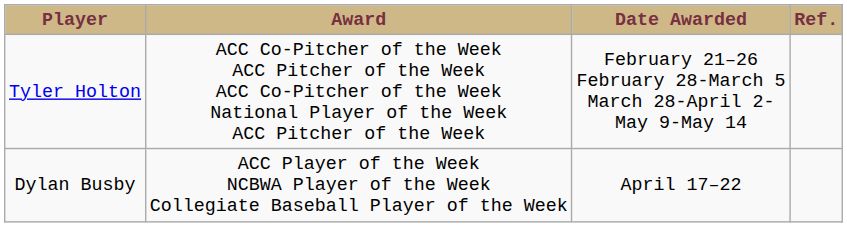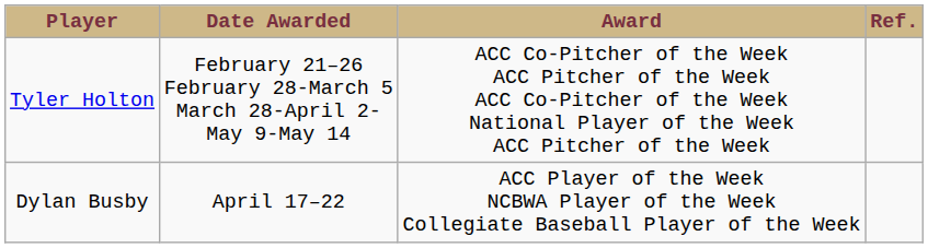 <table class="wikitable sortable sortable" style="text-align: center">
 <tr align=center>
 <th style="background: #CEB888; color: #782F40">Player</th>
+<th style="background: #CEB888; color: #782F40">Date Awarded</th>
 <th style="background: #CEB888; color: #782F40">Award</th>
-<th style="background: #CEB888; color: #782F40">Date Awarded</th>
 <th style="background: #CEB888; color: #782F40" class="unsortable">Ref.</th>
 </tr>
 <tr>
 <td><a href='#'>Tyler Holton</a></td>
+<td>February 21–26<br>February 28-March 5<br>March 28-April 2-<br>May 9-May 14</td>
 <td>ACC Co-Pitcher of the Week<br>ACC Pitcher of the Week<br>ACC Co-Pitcher of the Week<br>National Player of the Week<br>ACC Pitcher of the Week</td>
-<td>February 21–26<br>February 28-March 5<br>March 28-April 2-<br>May 9-May 14</td>
 <td></td>
 </tr>
 <tr>
 <td>Dylan Busby</td>
+<td>April 17–22</td>
 <td>ACC Player of the Week<br>NCBWA Player of the Week<br>Collegiate Baseball Player of the Week</td>
-<td>April 17–22</td>
 <td></td>
 </tr>
 </table>
